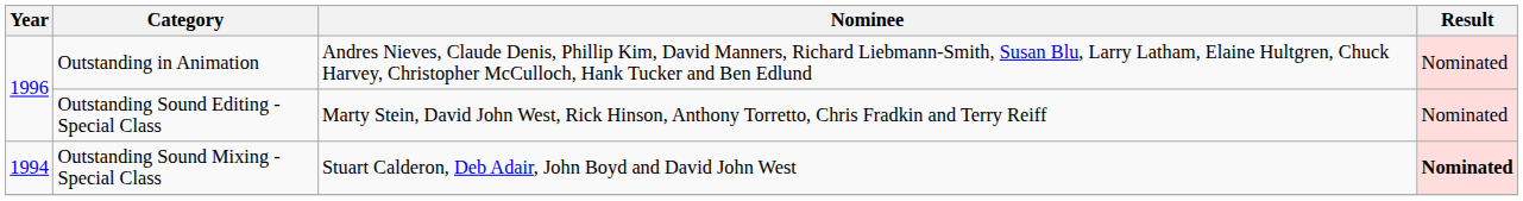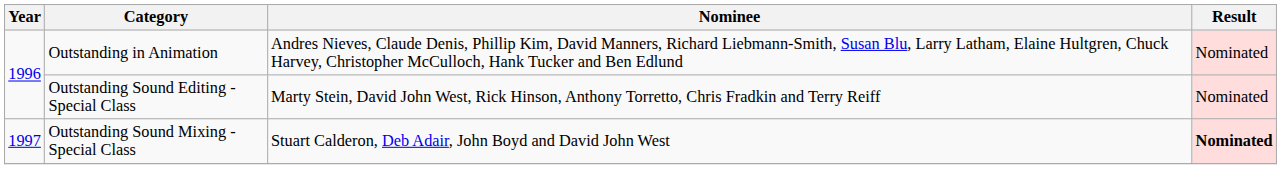 <table class="wikitable">
 <tr>
 <th>Year</th>
 <th>Category</th>
 <th>Nominee</th>
 <th>Result</th>
 </tr>
 <tr>
 <td rowspan=2><a href='#'>1996</a></td>
 <td>Outstanding in Animation</td>
 <td>Andres Nieves, Claude Denis, Phillip Kim, David Manners, Richard Liebmann-Smith, <a href='#'>Susan Blu</a>, Larry Latham, Elaine Hultgren, Chuck Harvey, Christopher McCulloch, Hank Tucker and Ben Edlund</td>
 <td style="background: #ffdddd">Nominated</td>
 </tr>
 <tr>
 <td>Outstanding Sound Editing - Special Class</td>
 <td>Marty Stein, David John West, Rick Hinson, Anthony Torretto, Chris Fradkin and Terry Reiff</td>
 <td style="background: #ffdddd">Nominated</td>
 </tr>
 <tr>
-<td><a href='#'>1994</a></td>
+<td><a href='#'>1997</a></td>
 <td>Outstanding Sound Mixing - Special Class</td>
 <td>Stuart Calderon, <a href='#'>Deb Adair</a>, John Boyd and David John West</td>
 <td style="background: #ffdddd"><strong>Nominated</strong></td>
 </tr>
 <tr>
 </tr>
 </table>
